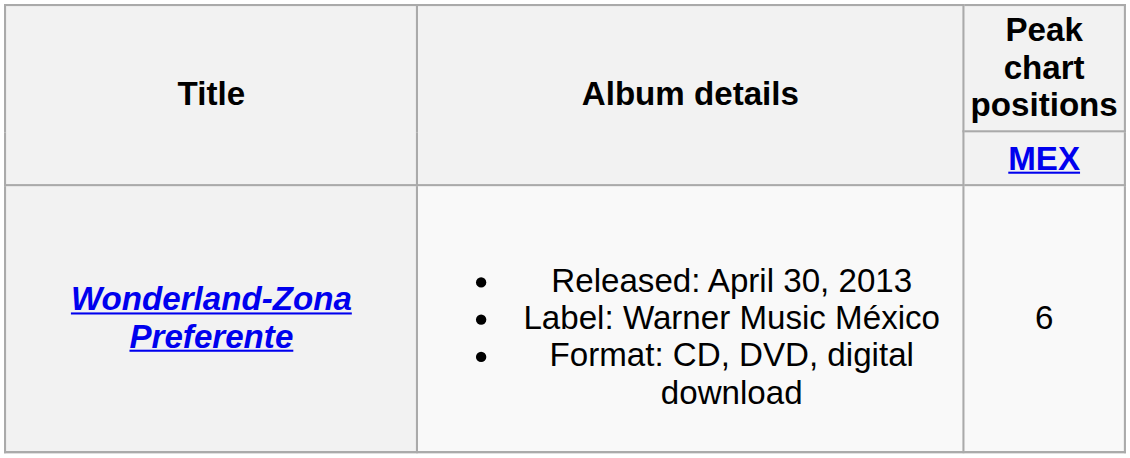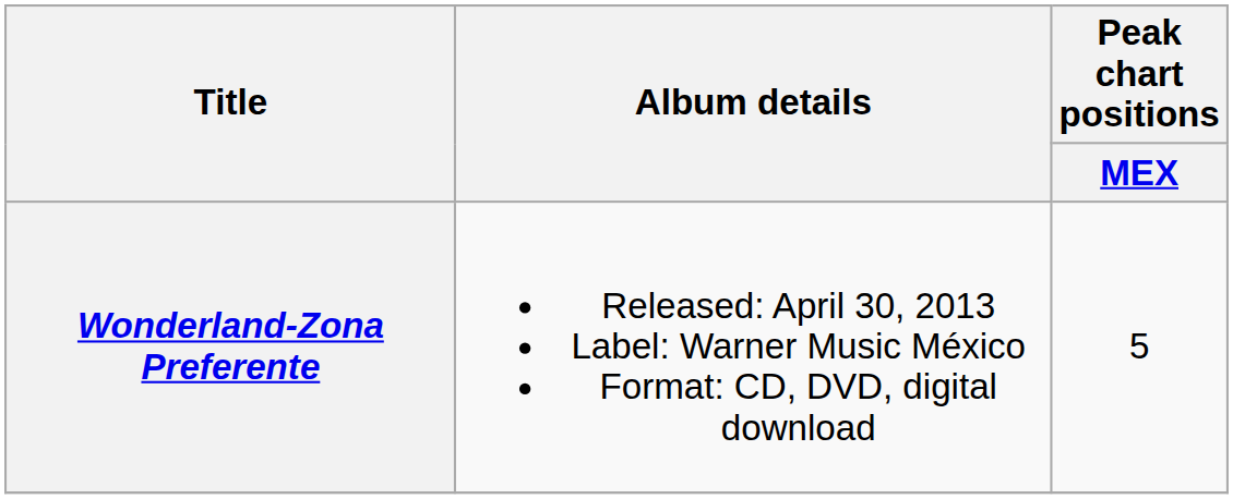 <table class="wikitable plainrowheaders" style="text-align:center;">
 <tr>
 <th scope="col" rowspan="2" style="width:12em;">Title</th>
 <th scope="col" rowspan="2" style="width:16em;">Album details</th>
 <th scope="col">Peak<br>chart<br>positions</th>
 </tr>
 <tr>
 <th style="width:30px;"><a href='#'>MEX</a></th>
 </tr>
 <tr>
 <th scope="row"><em><a href='#'>Wonderland-Zona Preferente</a></em></th>
 <td><br><ul><li>Released: April 30, 2013</li><li>Label: Warner Music México</li><li>Format: CD, DVD, digital download</li></ul></td>
-<td>6</td>
+<td>5</td>
 </tr>
 <tr>
 </tr>
 </table>
